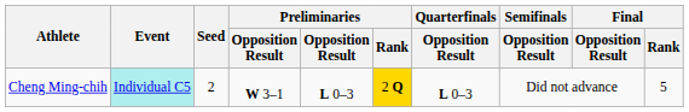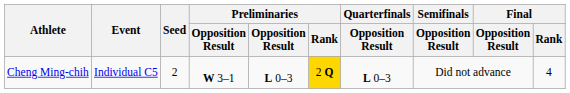 <table class="wikitable" style="font-size:90%; text-align:center">
 <tr>
 <th rowspan="2">Athlete</th>
 <th rowspan="2">Event</th>
 <th rowspan="2">Seed</th>
 <th colspan="3">Preliminaries</th>
 <th>Quarterfinals</th>
 <th>Semifinals</th>
 <th colspan="2">Final</th>
 </tr>
 <tr>
 <th>Opposition<br>Result</th>
 <th>Opposition<br>Result</th>
 <th>Rank</th>
 <th>Opposition<br>Result</th>
 <th>Opposition<br>Result</th>
 <th>Opposition<br>Result</th>
 <th>Rank</th>
 </tr>
 <tr>
 <td align="left"><a href='#'>Cheng Ming-chih</a></td>
-<td align="left" style="background: paleturquoise;"><a href='#'>Individual C5</a></td>
+<td align="left"><a href='#'>Individual C5</a></td>
 <td>2</td>
 <td><br><strong>W</strong> 3–1</td>
 <td><br><strong>L</strong> 0–3</td>
 <td style="background: gold;">2 <strong>Q</strong></td>
 <td><br><strong>L</strong> 0–3</td>
 <td colspan="2">Did not advance</td>
-<td>5</td>
+<td>4</td>
 </tr>
 </table>
